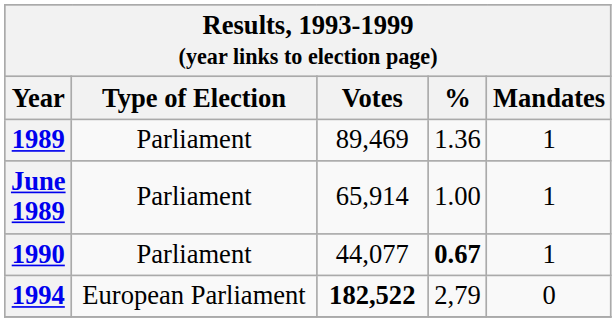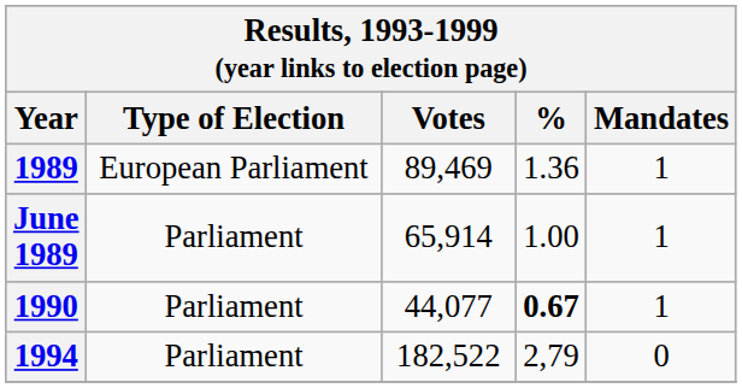 <table class="wikitable" style="text-align:center;">
 <tr style="background-color:#C9C9C9">
 <th colspan="9">Results, 1993-1999<br><small>(year links to election page)</small></th>
 </tr>
 <tr>
 <th style="width: 20px">Year</th>
 <th style="width:140px">Type of Election</th>
 <th style="width: 60px">Votes</th>
 <th style="width: 20px">%</th>
 <th style="width: 20px">Mandates</th>
 </tr>
 <tr>
 <th><a href='#'>1989</a></th>
-<td>Parliament</td>
+<td>European Parliament</td>
 <td>89,469</td>
 <td>1.36</td>
 <td>1</td>
 </tr>
 <tr>
 <th><a href='#'>June 1989</a></th>
 <td>Parliament</td>
 <td>65,914</td>
 <td>1.00</td>
 <td>1</td>
 </tr>
 <tr>
 <th><a href='#'>1990</a></th>
 <td>Parliament</td>
 <td>44,077</td>
 <td><strong>0.67</strong></td>
 <td>1</td>
 </tr>
 <tr>
 <th><a href='#'>1994</a></th>
-<td>European Parliament</td>
-<td><strong>182,522</strong></td>
+<td>Parliament</td>
+<td>182,522</td>
 <td>2,79</td>
 <td>0</td>
 </tr>
 <tr>
 </tr>
 </table>
